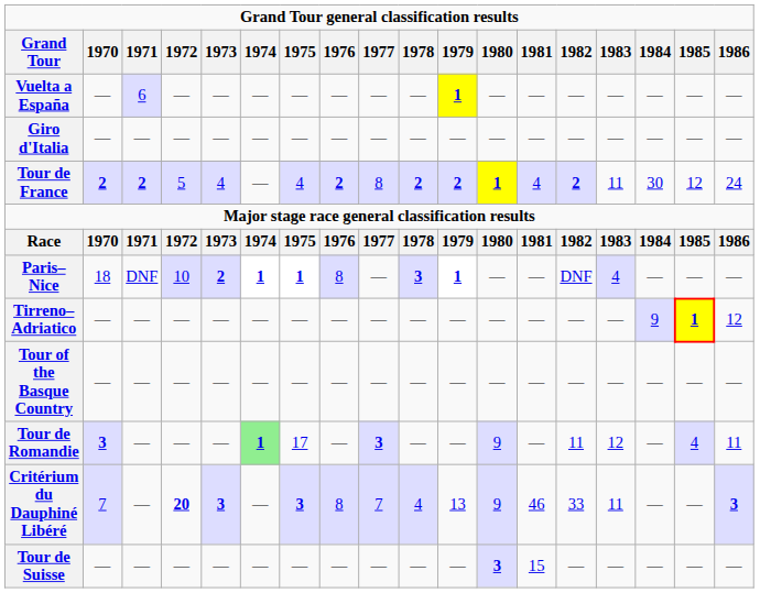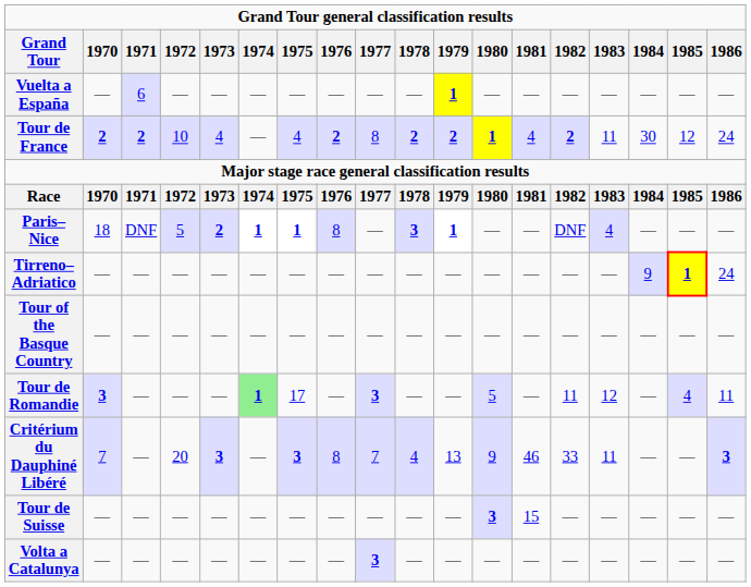 <table class="wikitable plainrowheaders">
 <tr>
 <td colspan=18 align="center"><strong>Grand Tour general classification results</strong></td>
 </tr>
 <tr>
 <th scope="col"><a href='#'>Grand Tour</a></th>
 <th scope="col">1970</th>
 <th scope="col">1971</th>
 <th scope="col">1972</th>
 <th scope="col">1973</th>
 <th scope="col">1974</th>
 <th scope="col">1975</th>
 <th scope="col">1976</th>
 <th scope="col">1977</th>
 <th scope="col">1978</th>
 <th scope="col">1979</th>
 <th scope="col">1980</th>
 <th scope="col">1981</th>
 <th scope="col">1982</th>
 <th scope="col">1983</th>
 <th scope="col">1984</th>
 <th scope="col">1985</th>
 <th scope="col">1986</th>
 </tr>
 <tr style="text-align:center;">
 <th scope="row"> <a href='#'>Vuelta a España</a></th>
 <td>—</td>
 <td style="background:#ddf;"><a href='#'>6</a></td>
 <td>—</td>
 <td>—</td>
 <td>—</td>
 <td>—</td>
 <td>—</td>
 <td>—</td>
 <td>—</td>
 <td style="background:yellow;"><a href='#'><strong>1</strong></a></td>
 <td>—</td>
 <td>—</td>
 <td>—</td>
 <td>—</td>
 <td>—</td>
 <td>—</td>
 <td>—</td>
 </tr>
 <tr style="text-align:center;">
-<th scope="row"> <a href='#'>Giro d'Italia</a></th>
-<td>—</td>
-<td>—</td>
-<td>—</td>
-<td>—</td>
-<td>—</td>
-<td>—</td>
-<td>—</td>
-<td>—</td>
-<td>—</td>
-<td>—</td>
-<td>—</td>
-<td>—</td>
-<td>—</td>
-<td>—</td>
-<td>—</td>
-<td>—</td>
-<td>—</td>
-</tr>
-<tr style="text-align:center;">
 <th scope="row"> <a href='#'>Tour de France</a></th>
 <td style="background:#ddf;"><a href='#'><strong>2</strong></a></td>
 <td style="background:#ddf;"><a href='#'><strong>2</strong></a></td>
-<td style="background:#ddf;"><a href='#'>5</a></td>
+<td style="background:#ddf;"><a href='#'>10</a></td>
 <td style="background:#ddf;"><a href='#'>4</a></td>
 <td>—</td>
 <td style="background:#ddf;"><a href='#'>4</a></td>
 <td style="background:#ddf;"><a href='#'><strong>2</strong></a></td>
 <td style="background:#ddf;"><a href='#'>8</a></td>
 <td style="background:#ddf;"><a href='#'><strong>2</strong></a></td>
 <td style="background:#ddf;"><a href='#'><strong>2</strong></a></td>
 <td style="background:yellow;"><a href='#'><strong>1</strong></a></td>
 <td style="background:#ddf;"><a href='#'>4</a></td>
 <td style="background:#ddf;"><a href='#'><strong>2</strong></a></td>
 <td><a href='#'>11</a></td>
 <td><a href='#'>30</a></td>
 <td><a href='#'>12</a></td>
 <td><a href='#'>24</a></td>
 </tr>
 <tr>
 <td colspan=18 align="center"><strong>Major stage race general classification results</strong></td>
 </tr>
 <tr>
 <th scope="col">Race</th>
 <th scope="col">1970</th>
 <th scope="col">1971</th>
 <th scope="col">1972</th>
 <th scope="col">1973</th>
 <th scope="col">1974</th>
 <th scope="col">1975</th>
 <th scope="col">1976</th>
 <th scope="col">1977</th>
 <th scope="col">1978</th>
 <th scope="col">1979</th>
 <th scope="col">1980</th>
 <th scope="col">1981</th>
 <th scope="col">1982</th>
 <th scope="col">1983</th>
 <th scope="col">1984</th>
 <th scope="col">1985</th>
 <th scope="col">1986</th>
 </tr>
 <tr style="text-align:center;">
 <th scope="row"> <a href='#'>Paris–Nice</a></th>
 <td><a href='#'>18</a></td>
 <td><a href='#'>DNF</a></td>
-<td style="background:#ddf;"><a href='#'>10</a></td>
+<td style="background:#ddf;"><a href='#'>5</a></td>
 <td style="background:#ddf;"><a href='#'><strong>2</strong></a></td>
 <td style="background:white;"><a href='#'><strong>1</strong></a></td>
 <td style="background:white;"><a href='#'><strong>1</strong></a></td>
 <td style="background:#ddf;"><a href='#'>8</a></td>
 <td>—</td>
 <td style="background:#ddf;"><a href='#'><strong>3</strong></a></td>
 <td style="background:white;"><a href='#'><strong>1</strong></a></td>
 <td>—</td>
 <td>—</td>
 <td><a href='#'>DNF</a></td>
 <td style="background:#ddf;"><a href='#'>4</a></td>
 <td>—</td>
 <td>—</td>
 <td>—</td>
 </tr>
 <tr style="text-align:center;">
 <th scope="row"> <a href='#'>Tirreno–Adriatico</a></th>
 <td>—</td>
 <td>—</td>
 <td>—</td>
 <td>—</td>
 <td>—</td>
 <td>—</td>
 <td>—</td>
 <td>—</td>
 <td>—</td>
 <td>—</td>
 <td>—</td>
 <td>—</td>
 <td>—</td>
 <td>—</td>
 <td style="background:#ddf;"><a href='#'>9</a></td>
 <td style="background:yellow; border:2px solid red;"><a href='#'><strong>1</strong></a></td>
-<td><a href='#'>12</a></td>
+<td><a href='#'>24</a></td>
 </tr>
 <tr style="text-align:center;">
 <th scope="row"> <a href='#'>Tour of the Basque Country</a></th>
 <td>—</td>
 <td>—</td>
 <td>—</td>
 <td>—</td>
 <td>—</td>
 <td>—</td>
 <td>—</td>
 <td>—</td>
 <td>—</td>
 <td>—</td>
 <td>—</td>
 <td>—</td>
 <td>—</td>
 <td>—</td>
 <td>—</td>
 <td>—</td>
 <td>—</td>
 </tr>
 <tr style="text-align:center;">
 <th scope="row"> <a href='#'>Tour de Romandie</a></th>
 <td style="background:#ddf;"><a href='#'><strong>3</strong></a></td>
 <td>—</td>
 <td>—</td>
 <td>—</td>
 <td style="background:lightgreen;"><a href='#'><strong>1</strong></a></td>
 <td><a href='#'>17</a></td>
 <td>—</td>
 <td style="background:#ddf;"><a href='#'><strong>3</strong></a></td>
 <td>—</td>
 <td>—</td>
-<td style="background:#ddf;"><a href='#'>9</a></td>
+<td style="background:#ddf;"><a href='#'>5</a></td>
 <td>—</td>
 <td><a href='#'>11</a></td>
 <td><a href='#'>12</a></td>
 <td>—</td>
 <td style="background:#ddf;"><a href='#'>4</a></td>
 <td><a href='#'>11</a></td>
 </tr>
 <tr style="text-align:center;">
 <th scope="row"> <a href='#'>Critérium du Dauphiné Libéré</a></th>
 <td style="background:#ddf;"><a href='#'>7</a></td>
 <td>—</td>
-<td><strong><a href='#'>20</a></strong></td>
+<td><a href='#'>20</a></td>
 <td style="background:#ddf;"><a href='#'><strong>3</strong></a></td>
 <td>—</td>
 <td style="background:#ddf;"><a href='#'><strong>3</strong></a></td>
 <td style="background:#ddf;"><a href='#'>8</a></td>
 <td style="background:#ddf;"><a href='#'>7</a></td>
 <td style="background:#ddf;"><a href='#'>4</a></td>
 <td><a href='#'>13</a></td>
 <td style="background:#ddf;"><a href='#'>9</a></td>
 <td><a href='#'>46</a></td>
 <td><a href='#'>33</a></td>
 <td><a href='#'>11</a></td>
 <td>—</td>
 <td>—</td>
 <td style="background:#ddf;"><a href='#'><strong>3</strong></a></td>
 </tr>
 <tr align="center">
 <th scope="row"> <a href='#'>Tour de Suisse</a></th>
 <td>—</td>
 <td>—</td>
 <td>—</td>
 <td>—</td>
 <td>—</td>
 <td>—</td>
 <td>—</td>
 <td>—</td>
 <td>—</td>
 <td>—</td>
 <td style="background:#ddf;"><a href='#'><strong>3</strong></a></td>
 <td><a href='#'>15</a></td>
 <td>—</td>
 <td>—</td>
 <td>—</td>
 <td>—</td>
 <td>—</td>
 </tr>
+<tr style="text-align:center;">
+<th scope="row"> <a href='#'>Volta a Catalunya</a></th>
+<td>—</td>
+<td>—</td>
+<td>—</td>
+<td>—</td>
+<td>—</td>
+<td>—</td>
+<td>—</td>
+<td style="background:#ddf;"><a href='#'><strong>3</strong></a></td>
+<td>—</td>
+<td>—</td>
+<td>—</td>
+<td>—</td>
+<td>—</td>
+<td>—</td>
+<td>—</td>
+<td>—</td>
+<td>—</td>
+</tr>
 </table>
